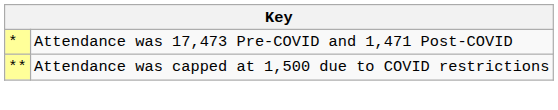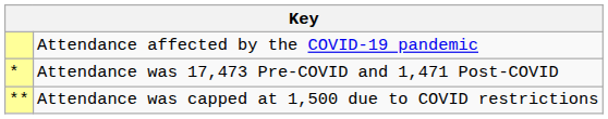 <table class="wikitable">
 <tr>
 <th colspan=2>Key</th>
+</tr>
+<tr>
+<td style="background:#ff9;"></td>
+<td>Attendance affected by the <a href='#'>COVID-19 pandemic</a></td>
 </tr>
 <tr>
 <td style="background:#ff9;">*</td>
 <td>Attendance was 17,473 Pre-COVID and 1,471 Post-COVID</td>
 </tr>
 <tr>
 <td style="background:#ff9;">**</td>
 <td>Attendance was capped at 1,500 due to COVID restrictions</td>
 </tr>
 </table>
